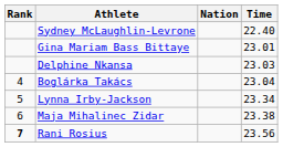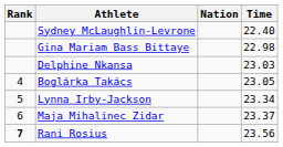 <table class="wikitable">
 <tr>
 <th scope="col">Rank</th>
 <th scope="col">Athlete</th>
 <th scope="col">Nation</th>
 <th scope="col">Time</th>
 </tr>
 <tr>
 <td align=center></td>
 <td><a href='#'>Sydney McLaughlin-Levrone</a></td>
 <td></td>
 <td>22.40</td>
 </tr>
 <tr>
 <td align=center></td>
 <td><a href='#'>Gina Mariam Bass Bittaye</a></td>
 <td></td>
-<td>23.01</td>
+<td>22.98</td>
 </tr>
 <tr>
 <td align=center></td>
 <td><a href='#'>Delphine Nkansa</a></td>
 <td></td>
 <td>23.03</td>
 </tr>
 <tr>
 <td align=center>4</td>
 <td><a href='#'>Boglárka Takács</a></td>
 <td></td>
-<td>23.04</td>
+<td>23.05</td>
 </tr>
 <tr>
 <td align=center>5</td>
 <td><a href='#'>Lynna Irby-Jackson</a></td>
 <td></td>
 <td>23.34</td>
 </tr>
 <tr>
 <td align=center>6</td>
 <td><a href='#'>Maja Mihalinec Zidar</a></td>
 <td></td>
-<td>23.38</td>
+<td>23.37</td>
 </tr>
 <tr>
 <td align=center><strong>7</strong></td>
 <td><a href='#'>Rani Rosius</a></td>
 <td></td>
 <td>23.56</td>
 </tr>
 </table>
